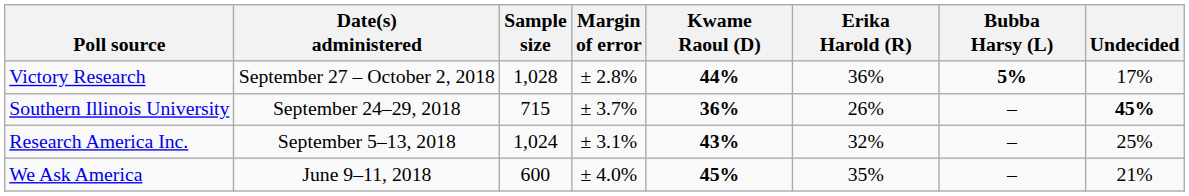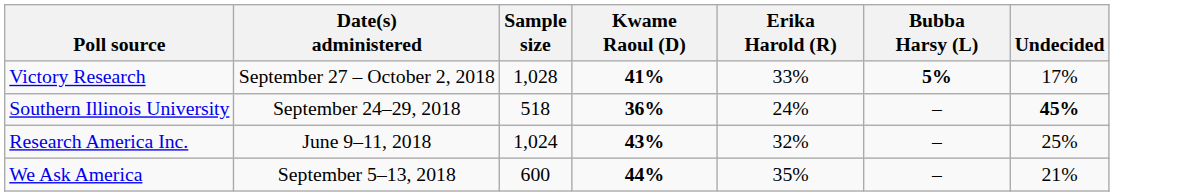 <table class="wikitable" style="font-size:90%;text-align:center;">
 <tr valign=bottom>
 <th>Poll source</th>
 <th>Date(s)<br>administered</th>
 <th>Sample<br>size</th>
-<th>Margin<br>of error</th>
 <th style="width:100px;">Kwame<br>Raoul (D)</th>
 <th style="width:100px;">Erika<br>Harold (R)</th>
 <th style="width:100px;">Bubba<br>Harsy (L)</th>
 <th>Undecided</th>
 </tr>
 <tr>
 <td style="text-align:left;"><a href='#'>Victory Research</a></td>
 <td align=center>September 27 – October 2, 2018</td>
 <td align=center>1,028</td>
-<td align=center>± 2.8%</td>
-<td><strong>44%</strong></td>
-<td align=center>36%</td>
+<td><strong>41%</strong></td>
+<td align=center>33%</td>
 <td align=center><strong>5%</strong></td>
 <td align=center>17%</td>
 </tr>
 <tr>
 <td style="text-align:left;"><a href='#'>Southern Illinois University</a></td>
 <td align=center>September 24–29, 2018</td>
-<td align=center>715</td>
-<td align=center>± 3.7%</td>
+<td align=center>518</td>
 <td><strong>36%</strong></td>
-<td align=center>26%</td>
+<td align=center>24%</td>
 <td align=center>–</td>
 <td><strong>45%</strong></td>
 </tr>
 <tr>
 <td style="text-align:left;"><a href='#'>Research America Inc.</a></td>
-<td align=center>September 5–13, 2018</td>
+<td align=center>June 9–11, 2018</td>
 <td align=center>1,024</td>
-<td align=center>± 3.1%</td>
 <td><strong>43%</strong></td>
 <td align=center>32%</td>
 <td align=center>–</td>
 <td align=center>25%</td>
 </tr>
 <tr>
 <td style="text-align:left;"><a href='#'>We Ask America</a></td>
-<td align=center>June 9–11, 2018</td>
+<td align=center>September 5–13, 2018</td>
 <td align=center>600</td>
-<td align=center>± 4.0%</td>
-<td><strong>45%</strong></td>
+<td><strong>44%</strong></td>
 <td align=center>35%</td>
 <td align=center>–</td>
 <td align=center>21%</td>
 </tr>
 </table>
